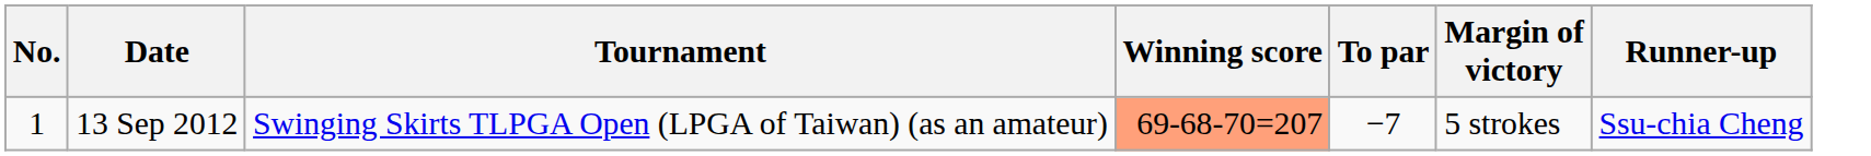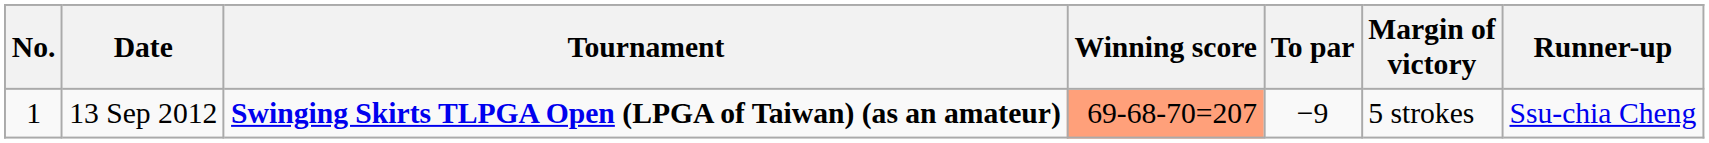 <table class="wikitable" style="font-size:95%;">
 <tr>
 <th>No.</th>
 <th>Date</th>
 <th>Tournament</th>
 <th>Winning score</th>
 <th>To par</th>
 <th>Margin of<br>victory</th>
 <th>Runner-up</th>
 </tr>
 <tr>
 <td align=center>1</td>
 <td align=right>13 Sep 2012</td>
-<td><a href='#'>Swinging Skirts TLPGA Open</a> (LPGA of Taiwan) (as an amateur)</td>
+<td><strong><a href='#'>Swinging Skirts TLPGA Open</a> (LPGA of Taiwan) (as an amateur)</strong></td>
 <td align=right style="background: lightsalmon;">69-68-70=207</td>
-<td align=center>−7</td>
+<td align=center>−9</td>
 <td>5 strokes</td>
 <td> <a href='#'>Ssu-chia Cheng</a></td>
 </tr>
 </table>
